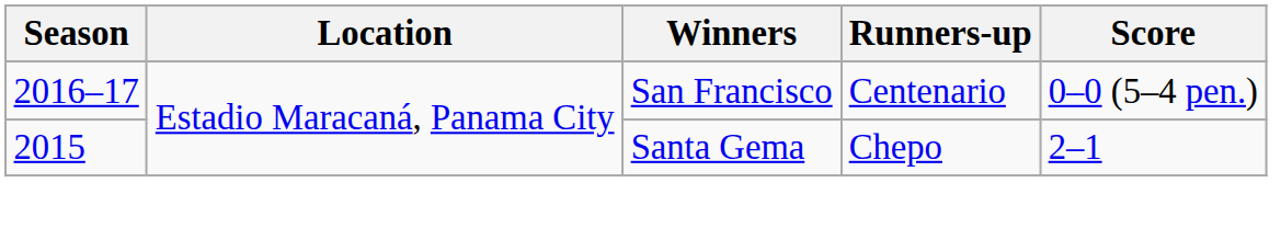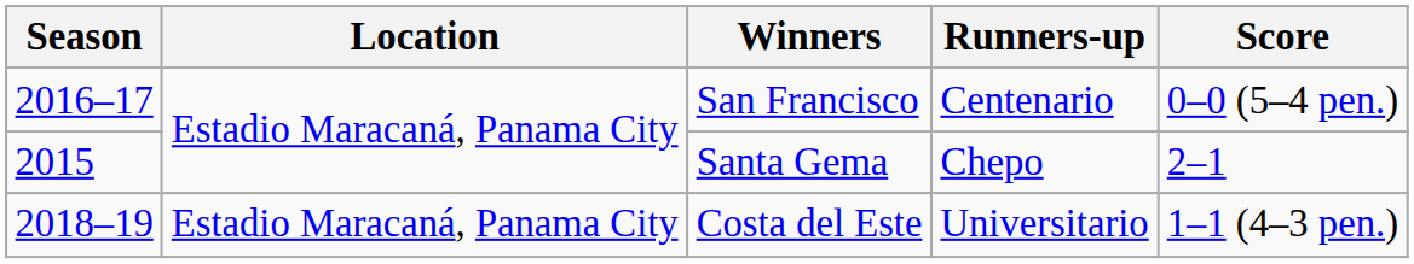 <table class="wikitable sortable">
 <tr>
 <th>Season</th>
 <th>Location</th>
 <th>Winners</th>
 <th>Runners-up</th>
 <th>Score</th>
 </tr>
 <tr>
 <td><a href='#'>2016–17</a></td>
 <td rowspan=2><a href='#'>Estadio Maracaná</a>, <a href='#'>Panama City</a></td>
 <td><a href='#'>San Francisco</a></td>
 <td><a href='#'>Centenario</a></td>
 <td><a href='#'>0–0</a> (5–4 <a href='#'>pen.</a>)</td>
 </tr>
 <tr>
 <td><a href='#'>2015</a></td>
 <td><a href='#'>Santa Gema</a></td>
 <td><a href='#'>Chepo</a></td>
 <td><a href='#'>2–1</a></td>
 </tr>
+<tr>
+<td><a href='#'>2018–19</a></td>
+<td><a href='#'>Estadio Maracaná</a>, <a href='#'>Panama City</a></td>
+<td><a href='#'>Costa del Este</a></td>
+<td><a href='#'>Universitario</a></td>
+<td><a href='#'>1–1</a> (4–3 <a href='#'>pen.</a>)</td>
+</tr>
 </table>
